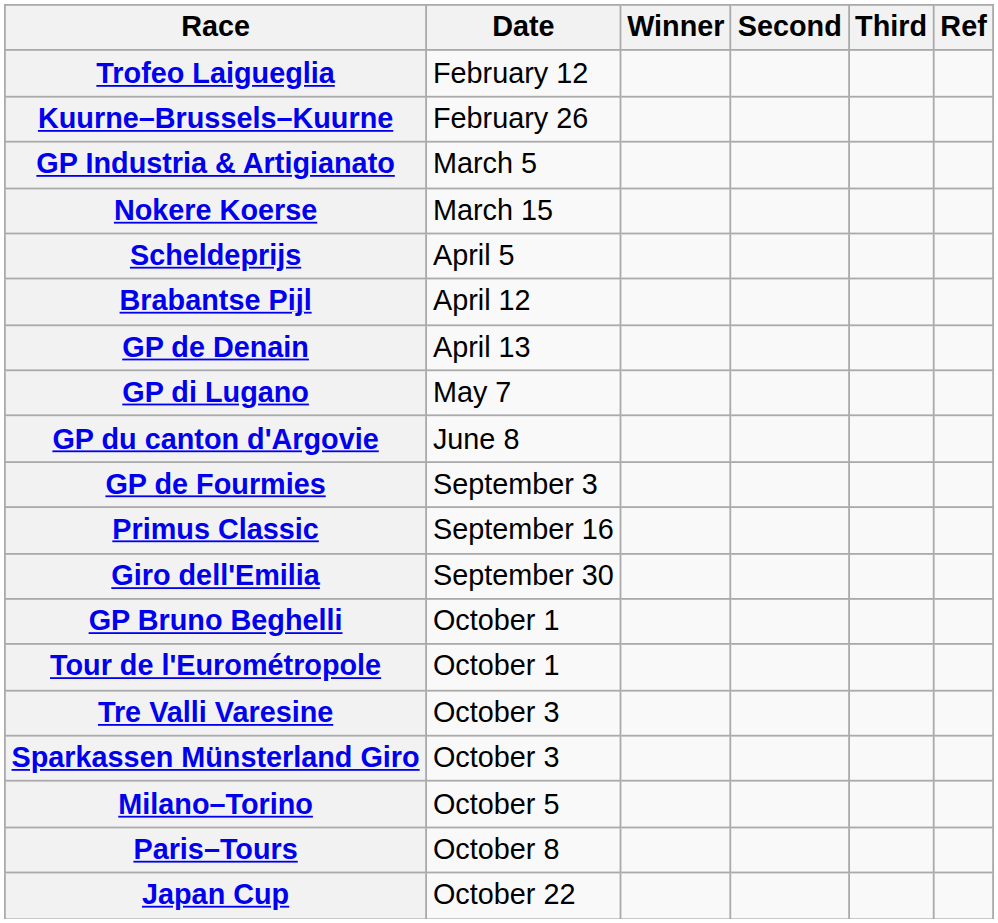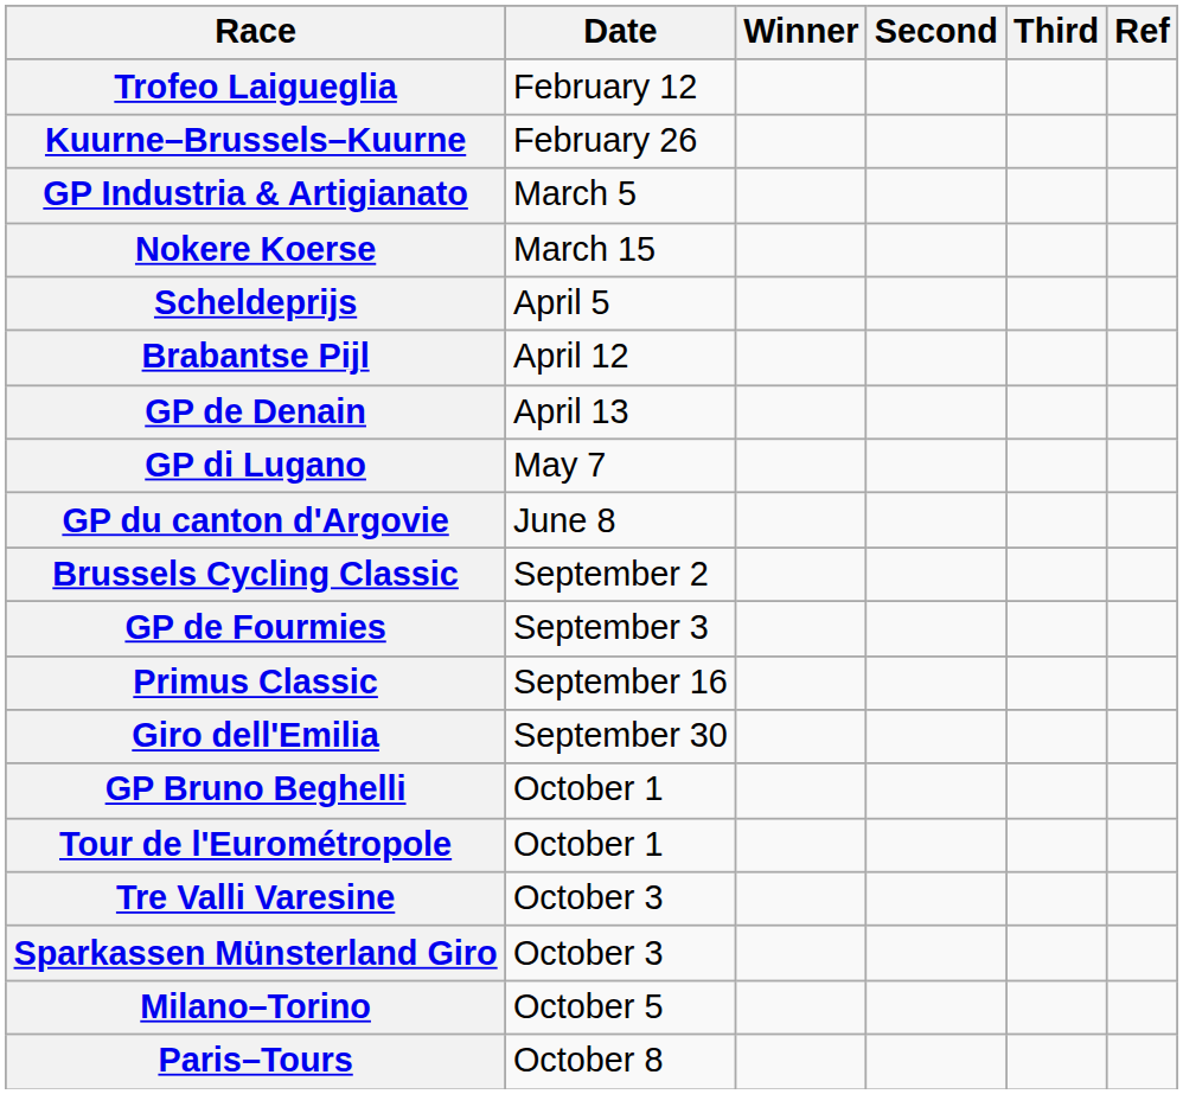 <table class="wikitable plainrowheaders">
 <tr>
 <th>Race</th>
 <th>Date</th>
 <th>Winner</th>
 <th>Second</th>
 <th>Third</th>
 <th>Ref</th>
 </tr>
 <tr>
 <th scope=row> <a href='#'>Trofeo Laigueglia</a></th>
 <td>February 12</td>
 <td></td>
 <td></td>
 <td></td>
 <td align=center></td>
 </tr>
 <tr>
 <th scope=row> <a href='#'>Kuurne–Brussels–Kuurne</a></th>
 <td>February 26</td>
 <td></td>
 <td></td>
 <td></td>
 <td align=center></td>
 </tr>
 <tr>
 <th scope=row> <a href='#'>GP Industria & Artigianato</a></th>
 <td>March 5</td>
 <td></td>
 <td></td>
 <td></td>
 <td align=center></td>
 </tr>
 <tr>
 <th scope=row> <a href='#'>Nokere Koerse</a></th>
 <td>March 15</td>
 <td></td>
 <td></td>
 <td></td>
 <td align=center></td>
 </tr>
 <tr>
 <th scope=row> <a href='#'>Scheldeprijs</a></th>
 <td>April 5</td>
 <td></td>
 <td></td>
 <td></td>
 <td align=center></td>
 </tr>
 <tr>
 <th scope=row> <a href='#'>Brabantse Pijl</a></th>
 <td>April 12</td>
 <td></td>
 <td></td>
 <td></td>
 <td align=center></td>
 </tr>
 <tr>
 <th scope=row> <a href='#'>GP de Denain</a></th>
 <td>April 13</td>
 <td></td>
 <td></td>
 <td></td>
 <td align=center></td>
 </tr>
 <tr>
 <th scope=row> <a href='#'>GP di Lugano</a></th>
 <td>May 7</td>
 <td></td>
 <td></td>
 <td></td>
 <td align=center></td>
 </tr>
 <tr>
 <th scope=row> <a href='#'>GP du canton d'Argovie</a></th>
 <td>June 8</td>
 <td></td>
 <td></td>
 <td></td>
 <td align=center></td>
 </tr>
 <tr>
+<th scope=row> <a href='#'>Brussels Cycling Classic</a></th>
+<td>September 2</td>
+<td></td>
+<td></td>
+<td></td>
+<td align=center></td>
+</tr>
+<tr>
 <th scope=row> <a href='#'>GP de Fourmies</a></th>
 <td>September 3</td>
 <td></td>
 <td></td>
 <td></td>
 <td align=center></td>
 </tr>
 <tr>
 <th scope=row> <a href='#'>Primus Classic</a></th>
 <td>September 16</td>
 <td></td>
 <td></td>
 <td></td>
 <td align=center></td>
 </tr>
 <tr>
 <th scope=row> <a href='#'>Giro dell'Emilia</a></th>
 <td>September 30</td>
 <td></td>
 <td></td>
 <td></td>
 <td></td>
 </tr>
 <tr>
 <th scope=row> <a href='#'>GP Bruno Beghelli</a></th>
 <td>October 1</td>
 <td></td>
 <td></td>
 <td></td>
 <td></td>
 </tr>
 <tr>
 <th scope=row> <a href='#'>Tour de l'Eurométropole</a></th>
 <td>October 1</td>
 <td></td>
 <td></td>
 <td></td>
 <td></td>
 </tr>
 <tr>
 <th scope=row> <a href='#'>Tre Valli Varesine</a></th>
 <td>October 3</td>
 <td></td>
 <td></td>
 <td></td>
 <td></td>
 </tr>
 <tr>
 <th scope=row> <a href='#'>Sparkassen Münsterland Giro</a></th>
 <td>October 3</td>
 <td></td>
 <td></td>
 <td></td>
 <td></td>
 </tr>
 <tr>
 <th scope=row> <a href='#'>Milano–Torino</a></th>
 <td>October 5</td>
 <td></td>
 <td></td>
 <td></td>
 <td></td>
 </tr>
 <tr>
 <th scope=row> <a href='#'>Paris–Tours</a></th>
 <td>October 8</td>
 <td></td>
 <td></td>
 <td></td>
 <td></td>
 </tr>
-<tr>
-<th scope=row> <a href='#'>Japan Cup</a></th>
-<td>October 22</td>
-<td></td>
-<td></td>
-<td></td>
-<td></td>
-</tr>
 </table>
